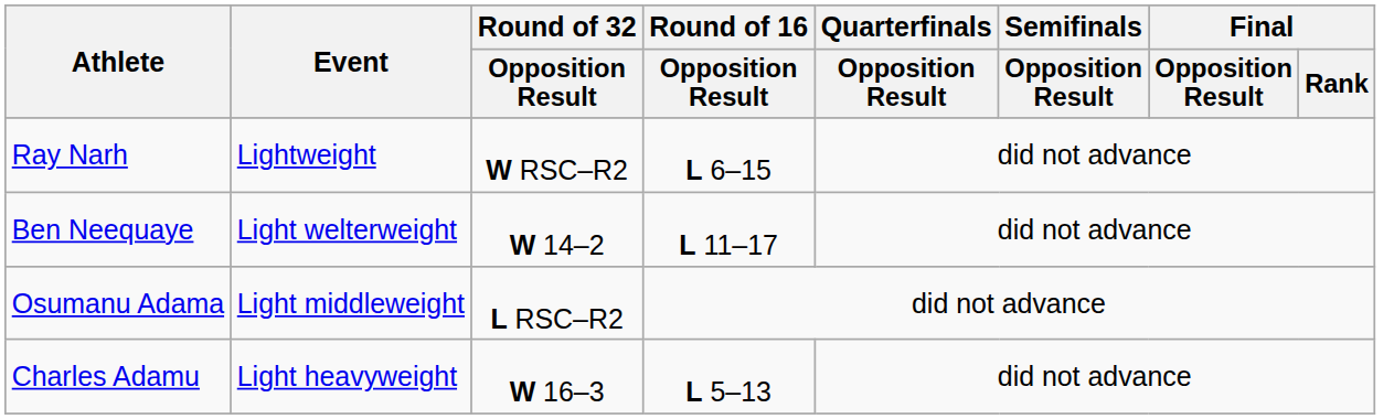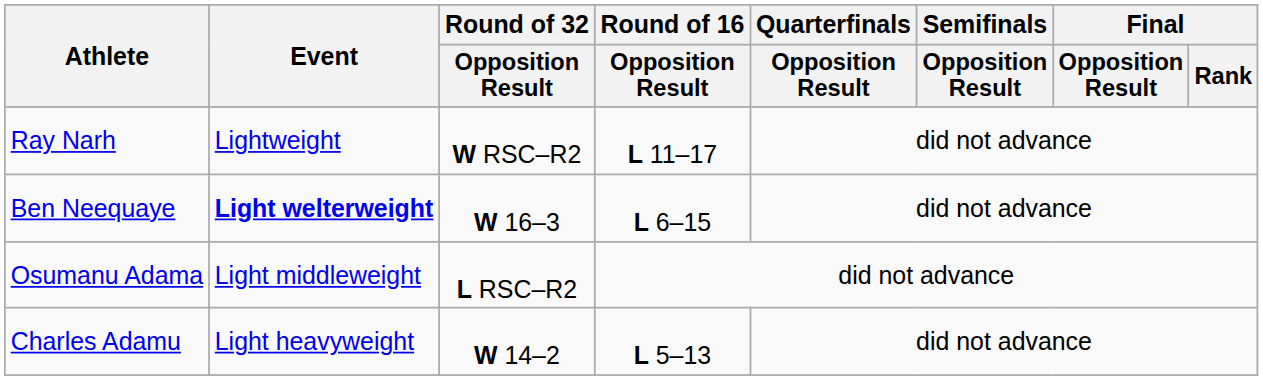 <table class="wikitable" style="font-size:90%">
 <tr>
 <th rowspan="2">Athlete</th>
 <th rowspan="2">Event</th>
 <th>Round of 32</th>
 <th>Round of 16</th>
 <th>Quarterfinals</th>
 <th>Semifinals</th>
 <th colspan=2>Final</th>
 </tr>
 <tr style="font-size:95%">
 <th>Opposition<br>Result</th>
 <th>Opposition<br>Result</th>
 <th>Opposition<br>Result</th>
 <th>Opposition<br>Result</th>
 <th>Opposition<br>Result</th>
 <th>Rank</th>
 </tr>
 <tr align=center>
 <td align=left><a href='#'>Ray Narh</a></td>
 <td align=left><a href='#'>Lightweight</a></td>
 <td><br><strong>W</strong> RSC–R2</td>
-<td><br><strong>L</strong> 6–15</td>
+<td><br><strong>L</strong> 11–17</td>
 <td colspan=4>did not advance</td>
 </tr>
 <tr align=center>
 <td align=left><a href='#'>Ben Neequaye</a></td>
-<td align=left><a href='#'>Light welterweight</a></td>
-<td><br><strong>W</strong> 14–2</td>
-<td><br><strong>L</strong> 11–17</td>
+<td align=left><strong><a href='#'>Light welterweight</a></strong></td>
+<td><br><strong>W</strong> 16–3</td>
+<td><br><strong>L</strong> 6–15</td>
 <td colspan=4>did not advance</td>
 </tr>
 <tr align=center>
 <td align=left><a href='#'>Osumanu Adama</a></td>
 <td align=left><a href='#'>Light middleweight</a></td>
 <td><br><strong>L</strong> RSC–R2</td>
 <td colspan=5>did not advance</td>
 </tr>
 <tr align=center>
 <td align=left><a href='#'>Charles Adamu</a></td>
 <td align=left><a href='#'>Light heavyweight</a></td>
-<td><br><strong>W</strong> 16–3</td>
+<td><br><strong>W</strong> 14–2</td>
 <td><br><strong>L</strong> 5–13</td>
 <td colspan=4>did not advance</td>
 </tr>
 </table>
